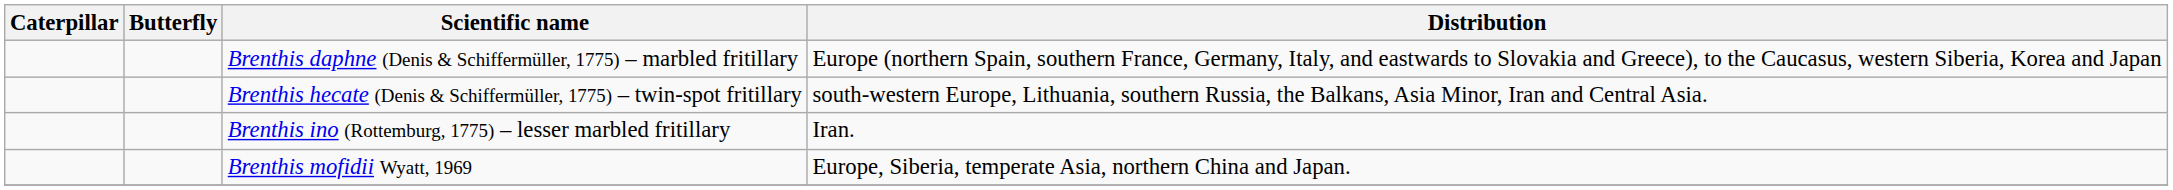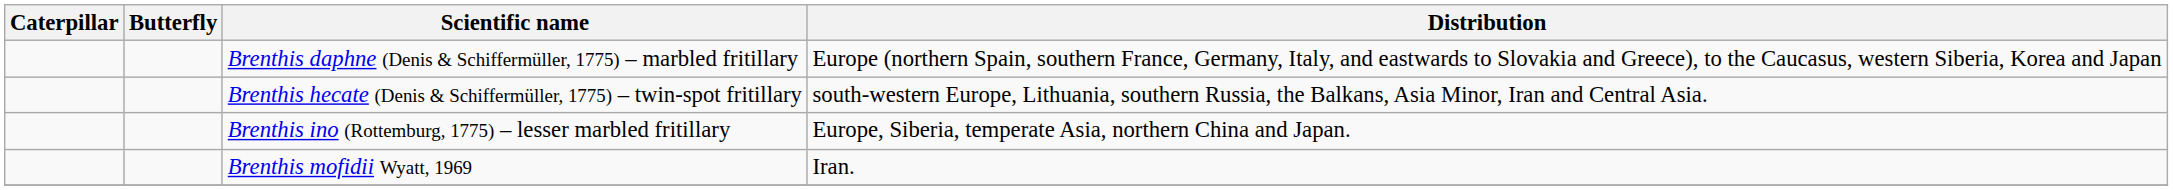 <table class="wikitable ">
 <tr>
 <th>Caterpillar</th>
 <th>Butterfly</th>
 <th>Scientific name</th>
 <th>Distribution</th>
 </tr>
 <tr>
 <td></td>
 <td></td>
 <td><em><a href='#'>Brenthis daphne</a></em> <small>(Denis & Schiffermüller, 1775)</small> – marbled fritillary</td>
 <td>Europe (northern Spain, southern France, Germany, Italy, and eastwards to Slovakia and Greece), to the Caucasus, western Siberia, Korea and Japan</td>
 </tr>
 <tr>
 <td></td>
 <td></td>
 <td><em><a href='#'>Brenthis hecate</a></em> <small>(Denis & Schiffermüller, 1775)</small> – twin-spot fritillary</td>
 <td>south-western Europe, Lithuania, southern Russia, the Balkans, Asia Minor, Iran and Central Asia.</td>
 </tr>
 <tr>
 <td></td>
 <td></td>
 <td><em><a href='#'>Brenthis ino</a></em> <small>(Rottemburg, 1775)</small> – lesser marbled fritillary</td>
-<td>Iran.</td>
+<td>Europe, Siberia, temperate Asia, northern China and Japan.</td>
 </tr>
 <tr>
 <td></td>
 <td></td>
 <td><em><a href='#'>Brenthis mofidii</a></em> <small>Wyatt, 1969</small></td>
-<td>Europe, Siberia, temperate Asia, northern China and Japan.</td>
+<td>Iran.</td>
 </tr>
 <tr>
 </tr>
 </table>
